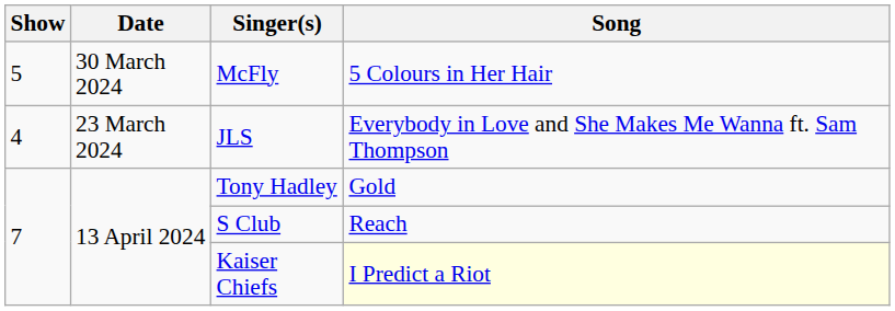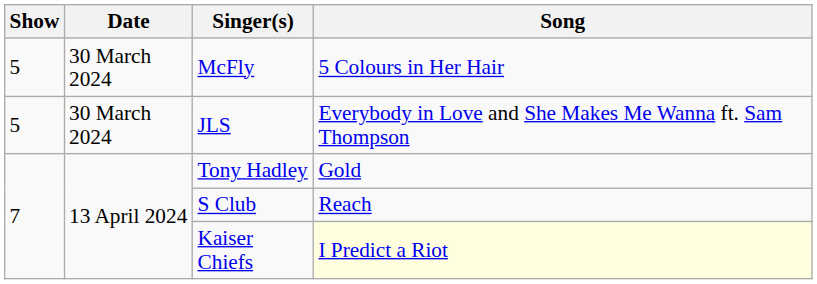 <table class="wikitable">
 <tr>
 <th>Show</th>
 <th>Date</th>
 <th>Singer(s)</th>
 <th>Song</th>
 </tr>
 <tr>
 <td>5</td>
 <td>30 March 2024</td>
 <td><a href='#'>McFly</a></td>
 <td><a href='#'>5 Colours in Her Hair</a></td>
 </tr>
 <tr>
-<td>4</td>
-<td>23 March 2024</td>
+<td>5</td>
+<td>30 March 2024</td>
 <td><a href='#'>JLS</a></td>
 <td><a href='#'>Everybody in Love</a> and <a href='#'>She Makes Me Wanna</a> ft. <a href='#'>Sam Thompson</a></td>
 </tr>
 <tr>
 <td rowspan="3">7</td>
 <td rowspan="3">13 April 2024</td>
 <td><a href='#'>Tony Hadley</a></td>
 <td><a href='#'>Gold</a></td>
 </tr>
 <tr>
 <td><a href='#'>S Club</a></td>
 <td><a href='#'>Reach</a></td>
 </tr>
 <tr>
 <td><a href='#'>Kaiser Chiefs</a></td>
 <td style="background: lightyellow;"><a href='#'>I Predict a Riot</a></td>
 </tr>
 </table>
